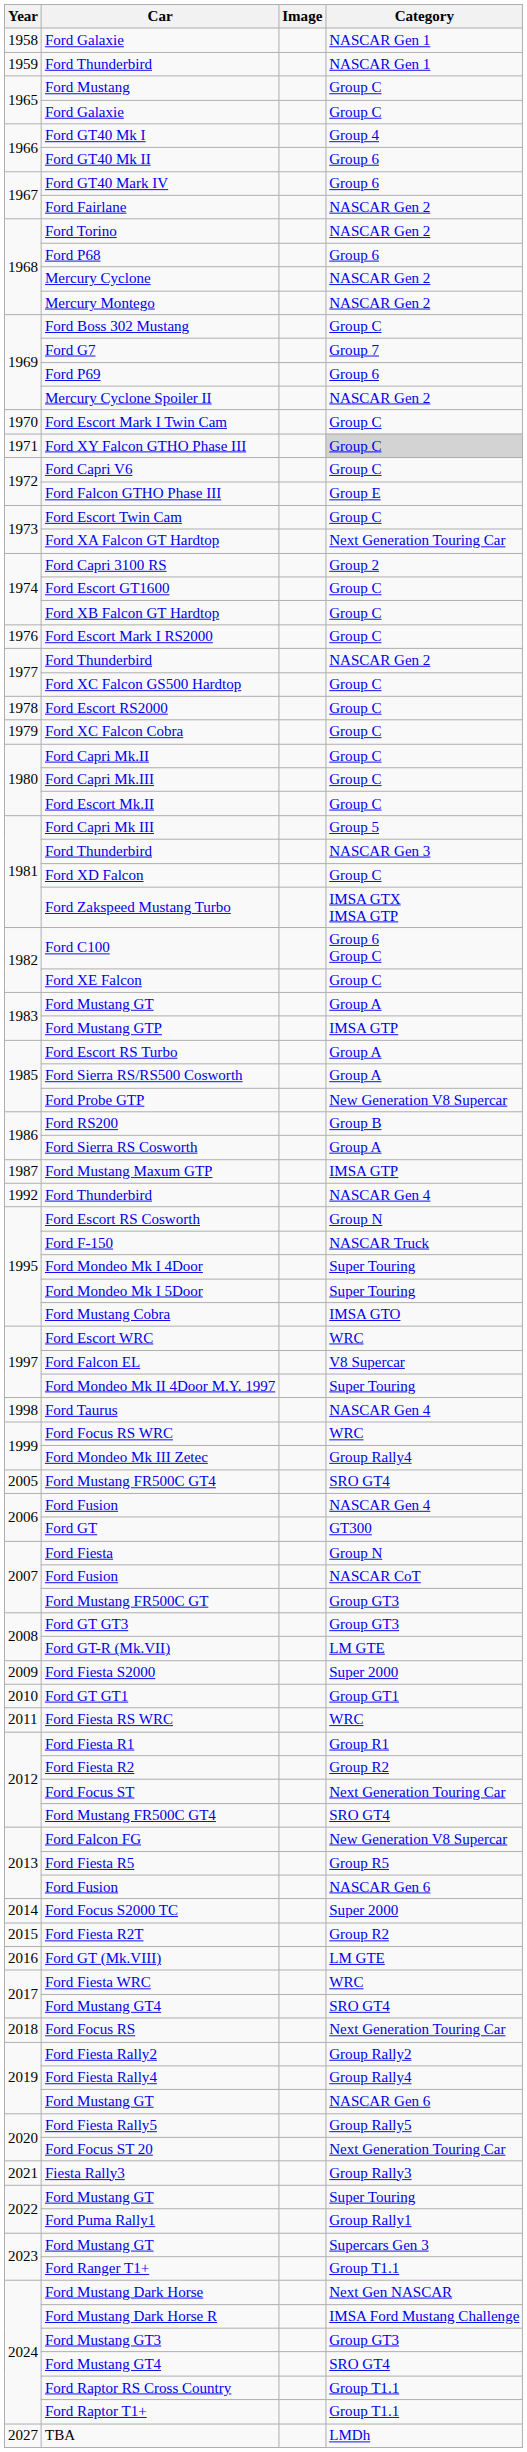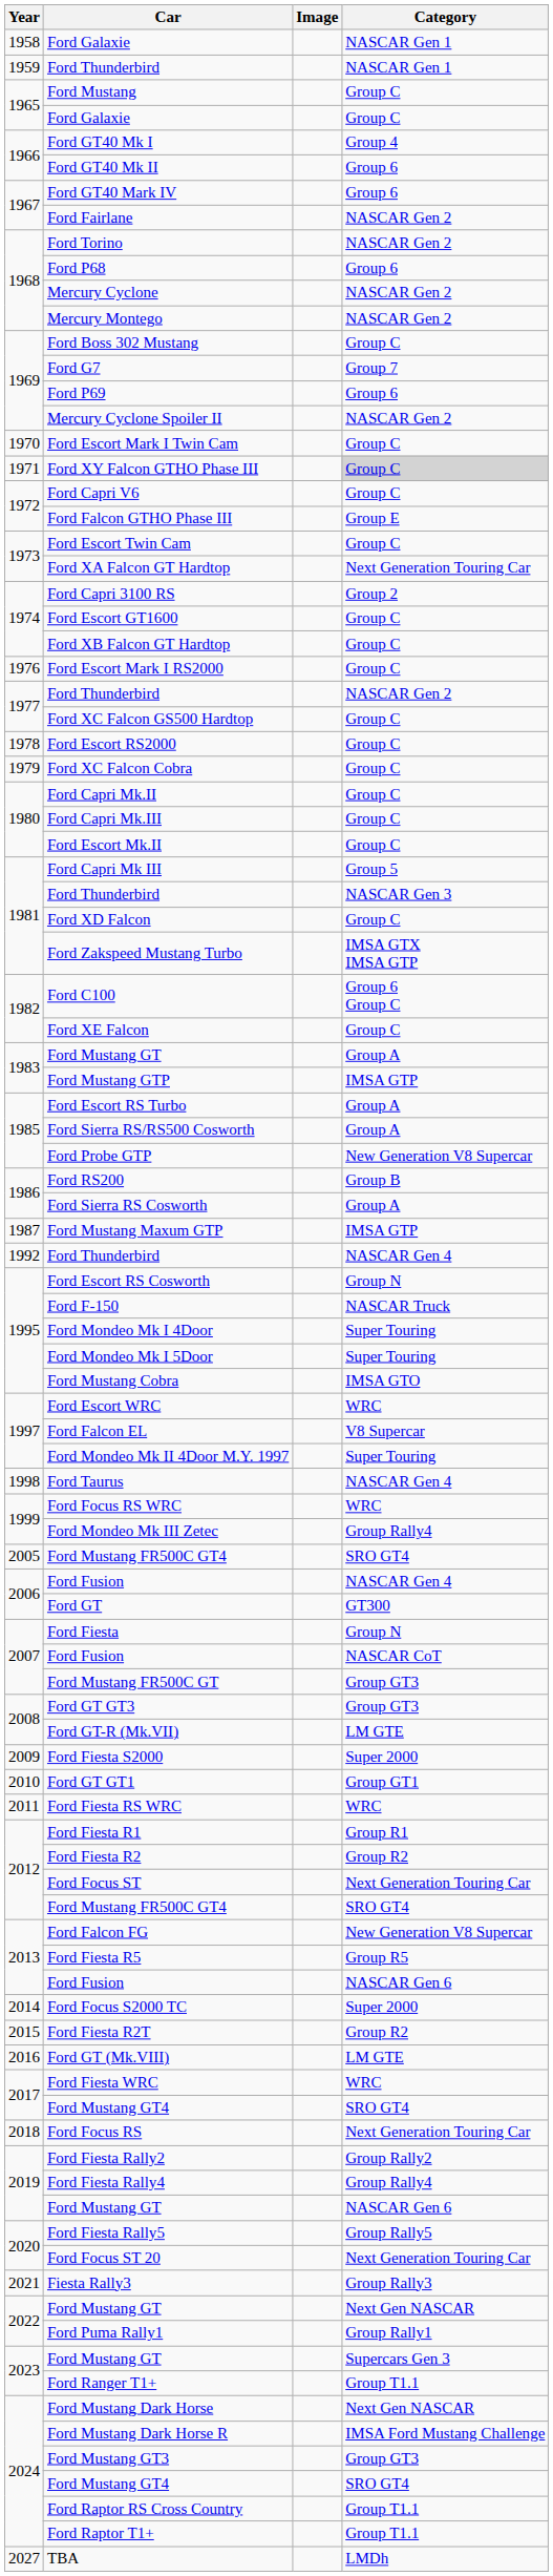 <table class="wikitable">
 <tr>
 <th>Year</th>
 <th>Car</th>
 <th>Image</th>
 <th>Category</th>
 </tr>
 <tr>
 <td>1958</td>
 <td><a href='#'>Ford Galaxie</a></td>
 <td></td>
 <td><a href='#'>NASCAR Gen 1</a></td>
 </tr>
 <tr>
 <td>1959</td>
 <td><a href='#'>Ford Thunderbird</a></td>
 <td></td>
 <td><a href='#'>NASCAR Gen 1</a></td>
 </tr>
 <tr>
 <td rowspan="2">1965</td>
 <td><a href='#'>Ford Mustang</a></td>
 <td></td>
 <td><a href='#'>Group C</a></td>
 </tr>
 <tr>
 <td><a href='#'>Ford Galaxie</a></td>
 <td></td>
 <td><a href='#'>Group C</a></td>
 </tr>
 <tr>
 <td rowspan="2">1966</td>
 <td><a href='#'>Ford GT40 Mk I</a></td>
 <td></td>
 <td><a href='#'>Group 4</a></td>
 </tr>
 <tr>
 <td><a href='#'>Ford GT40 Mk II</a></td>
 <td></td>
 <td><a href='#'>Group 6</a></td>
 </tr>
 <tr>
 <td rowspan="2">1967</td>
 <td><a href='#'>Ford GT40 Mark IV</a></td>
 <td></td>
 <td><a href='#'>Group 6</a></td>
 </tr>
 <tr>
 <td><a href='#'>Ford Fairlane</a></td>
 <td></td>
 <td><a href='#'>NASCAR Gen 2</a></td>
 </tr>
 <tr>
 <td rowspan="4">1968</td>
 <td><a href='#'>Ford Torino</a></td>
 <td></td>
 <td><a href='#'>NASCAR Gen 2</a></td>
 </tr>
 <tr>
 <td><a href='#'>Ford P68</a></td>
 <td></td>
 <td><a href='#'>Group 6</a></td>
 </tr>
 <tr>
 <td><a href='#'>Mercury Cyclone</a></td>
 <td></td>
 <td><a href='#'>NASCAR Gen 2</a></td>
 </tr>
 <tr>
 <td><a href='#'>Mercury Montego</a></td>
 <td></td>
 <td><a href='#'>NASCAR Gen 2</a></td>
 </tr>
 <tr>
 <td rowspan="4">1969</td>
 <td><a href='#'>Ford Boss 302 Mustang</a></td>
 <td></td>
 <td><a href='#'>Group C</a></td>
 </tr>
 <tr>
 <td><a href='#'>Ford G7</a></td>
 <td></td>
 <td><a href='#'>Group 7</a></td>
 </tr>
 <tr>
 <td><a href='#'>Ford P69</a></td>
 <td></td>
 <td><a href='#'>Group 6</a></td>
 </tr>
 <tr>
 <td><a href='#'>Mercury Cyclone Spoiler II</a></td>
 <td></td>
 <td><a href='#'>NASCAR Gen 2</a></td>
 </tr>
 <tr>
 <td>1970</td>
 <td><a href='#'>Ford Escort Mark I Twin Cam</a></td>
 <td></td>
 <td><a href='#'>Group C</a></td>
 </tr>
 <tr>
 <td>1971</td>
 <td><a href='#'>Ford XY Falcon GTHO Phase III</a></td>
 <td></td>
 <td style="background: lightgrey;"><a href='#'>Group C</a></td>
 </tr>
 <tr>
 <td rowspan="2">1972</td>
 <td><a href='#'>Ford Capri V6</a></td>
 <td></td>
 <td><a href='#'>Group C</a></td>
 </tr>
 <tr>
 <td><a href='#'>Ford Falcon GTHO Phase III</a></td>
 <td></td>
 <td><a href='#'>Group E</a></td>
 </tr>
 <tr>
 <td rowspan="2">1973</td>
 <td><a href='#'>Ford Escort Twin Cam</a></td>
 <td></td>
 <td><a href='#'>Group C</a></td>
 </tr>
 <tr>
 <td><a href='#'>Ford XA Falcon GT Hardtop</a></td>
 <td></td>
 <td><a href='#'>Next Generation Touring Car</a></td>
 </tr>
 <tr>
 <td rowspan="3">1974</td>
 <td><a href='#'>Ford Capri 3100 RS</a></td>
 <td></td>
 <td><a href='#'>Group 2</a></td>
 </tr>
 <tr>
 <td><a href='#'>Ford Escort GT1600</a></td>
 <td></td>
 <td><a href='#'>Group C</a></td>
 </tr>
 <tr>
 <td><a href='#'>Ford XB Falcon GT Hardtop</a></td>
 <td></td>
 <td><a href='#'>Group C</a></td>
 </tr>
 <tr>
 <td>1976</td>
 <td><a href='#'>Ford Escort Mark I RS2000</a></td>
 <td></td>
 <td><a href='#'>Group C</a></td>
 </tr>
 <tr>
 <td rowspan="2">1977</td>
 <td><a href='#'>Ford Thunderbird</a></td>
 <td></td>
 <td><a href='#'>NASCAR Gen 2</a></td>
 </tr>
 <tr>
 <td><a href='#'>Ford XC Falcon GS500 Hardtop</a></td>
 <td></td>
 <td><a href='#'>Group C</a></td>
 </tr>
 <tr>
 <td>1978</td>
 <td><a href='#'>Ford Escort RS2000</a></td>
 <td></td>
 <td><a href='#'>Group C</a></td>
 </tr>
 <tr>
 <td>1979</td>
 <td><a href='#'>Ford XC Falcon Cobra</a></td>
 <td></td>
 <td><a href='#'>Group C</a></td>
 </tr>
 <tr>
 <td rowspan="3">1980</td>
 <td><a href='#'>Ford Capri Mk.II</a></td>
 <td></td>
 <td><a href='#'>Group C</a></td>
 </tr>
 <tr>
 <td><a href='#'>Ford Capri Mk.III</a></td>
 <td></td>
 <td><a href='#'>Group C</a></td>
 </tr>
 <tr>
 <td><a href='#'>Ford Escort Mk.II</a></td>
 <td></td>
 <td><a href='#'>Group C</a></td>
 </tr>
 <tr>
 <td rowspan="4">1981</td>
 <td><a href='#'>Ford Capri Mk III</a></td>
 <td></td>
 <td><a href='#'>Group 5</a></td>
 </tr>
 <tr>
 <td><a href='#'>Ford Thunderbird</a></td>
 <td></td>
 <td><a href='#'>NASCAR Gen 3</a></td>
 </tr>
 <tr>
 <td><a href='#'>Ford XD Falcon</a></td>
 <td></td>
 <td><a href='#'>Group C</a></td>
 </tr>
 <tr>
 <td><a href='#'>Ford Zakspeed Mustang Turbo</a></td>
 <td></td>
 <td><a href='#'>IMSA GTX</a><br><a href='#'>IMSA GTP</a></td>
 </tr>
 <tr>
 <td rowspan="2">1982</td>
 <td><a href='#'>Ford C100</a></td>
 <td></td>
 <td><a href='#'>Group 6</a><br><a href='#'>Group C</a></td>
 </tr>
 <tr>
 <td><a href='#'>Ford XE Falcon</a></td>
 <td></td>
 <td><a href='#'>Group C</a></td>
 </tr>
 <tr>
 <td rowspan="2">1983</td>
 <td><a href='#'>Ford Mustang GT</a></td>
 <td></td>
 <td><a href='#'>Group A</a></td>
 </tr>
 <tr>
 <td><a href='#'>Ford Mustang GTP</a></td>
 <td></td>
 <td><a href='#'>IMSA GTP</a></td>
 </tr>
 <tr>
 <td rowspan="3">1985</td>
 <td><a href='#'>Ford Escort RS Turbo</a></td>
 <td></td>
 <td><a href='#'>Group A</a></td>
 </tr>
 <tr>
 <td><a href='#'>Ford Sierra RS/RS500 Cosworth</a></td>
 <td></td>
 <td><a href='#'>Group A</a></td>
 </tr>
 <tr>
 <td><a href='#'>Ford Probe GTP</a></td>
 <td></td>
 <td><a href='#'>New Generation V8 Supercar</a></td>
 </tr>
 <tr>
 <td rowspan="2">1986</td>
 <td><a href='#'>Ford RS200</a></td>
 <td></td>
 <td><a href='#'>Group B</a></td>
 </tr>
 <tr>
 <td><a href='#'>Ford Sierra RS Cosworth</a></td>
 <td></td>
 <td><a href='#'>Group A</a></td>
 </tr>
 <tr>
 <td>1987</td>
 <td><a href='#'>Ford Mustang Maxum GTP</a></td>
 <td></td>
 <td><a href='#'>IMSA GTP</a></td>
 </tr>
 <tr>
 <td>1992</td>
 <td><a href='#'>Ford Thunderbird</a></td>
 <td></td>
 <td><a href='#'>NASCAR Gen 4</a></td>
 </tr>
 <tr>
 <td rowspan="5">1995</td>
 <td><a href='#'>Ford Escort RS Cosworth</a></td>
 <td></td>
 <td><a href='#'>Group N</a></td>
 </tr>
 <tr>
 <td><a href='#'>Ford F-150</a></td>
 <td></td>
 <td><a href='#'>NASCAR Truck</a></td>
 </tr>
 <tr>
 <td><a href='#'>Ford Mondeo Mk I 4Door</a></td>
 <td></td>
 <td><a href='#'>Super Touring</a></td>
 </tr>
 <tr>
 <td><a href='#'>Ford Mondeo Mk I 5Door</a></td>
 <td></td>
 <td><a href='#'>Super Touring</a></td>
 </tr>
 <tr>
 <td><a href='#'>Ford Mustang Cobra</a></td>
 <td></td>
 <td><a href='#'>IMSA GTO</a></td>
 </tr>
 <tr>
 <td rowspan="3">1997</td>
 <td><a href='#'>Ford Escort WRC</a></td>
 <td></td>
 <td><a href='#'>WRC</a></td>
 </tr>
 <tr>
 <td><a href='#'>Ford Falcon EL</a></td>
 <td></td>
 <td><a href='#'>V8 Supercar</a></td>
 </tr>
 <tr>
 <td><a href='#'>Ford Mondeo Mk II 4Door M.Y. 1997</a></td>
 <td></td>
 <td><a href='#'>Super Touring</a></td>
 </tr>
 <tr>
 <td>1998</td>
 <td><a href='#'>Ford Taurus</a></td>
 <td></td>
 <td><a href='#'>NASCAR Gen 4</a></td>
 </tr>
 <tr>
 <td rowspan="2">1999</td>
 <td><a href='#'>Ford Focus RS WRC</a></td>
 <td></td>
 <td><a href='#'>WRC</a></td>
 </tr>
 <tr>
 <td><a href='#'>Ford Mondeo Mk III Zetec</a></td>
 <td></td>
 <td><a href='#'>Group Rally4</a></td>
 </tr>
 <tr>
 <td>2005</td>
 <td><a href='#'>Ford Mustang FR500C GT4</a></td>
 <td></td>
 <td><a href='#'>SRO GT4</a></td>
 </tr>
 <tr>
 <td rowspan="2">2006</td>
 <td><a href='#'>Ford Fusion</a></td>
 <td></td>
 <td><a href='#'>NASCAR Gen 4</a></td>
 </tr>
 <tr>
 <td><a href='#'>Ford GT</a></td>
 <td></td>
 <td><a href='#'>GT300</a></td>
 </tr>
 <tr>
 <td rowspan="3">2007</td>
 <td><a href='#'>Ford Fiesta</a></td>
 <td></td>
 <td><a href='#'>Group N</a></td>
 </tr>
 <tr>
 <td><a href='#'>Ford Fusion</a></td>
 <td></td>
 <td><a href='#'>NASCAR CoT</a></td>
 </tr>
 <tr>
 <td><a href='#'>Ford Mustang FR500C GT</a></td>
 <td></td>
 <td><a href='#'>Group GT3</a></td>
 </tr>
 <tr>
 <td rowspan="2">2008</td>
 <td><a href='#'>Ford GT GT3</a></td>
 <td></td>
 <td><a href='#'>Group GT3</a></td>
 </tr>
 <tr>
 <td><a href='#'>Ford GT-R (Mk.VII)</a></td>
 <td></td>
 <td><a href='#'>LM GTE</a></td>
 </tr>
 <tr>
 <td>2009</td>
 <td><a href='#'>Ford Fiesta S2000</a></td>
 <td></td>
 <td><a href='#'>Super 2000</a></td>
 </tr>
 <tr>
 <td>2010</td>
 <td><a href='#'>Ford GT GT1</a></td>
 <td></td>
 <td><a href='#'>Group GT1</a></td>
 </tr>
 <tr>
 <td>2011</td>
 <td><a href='#'>Ford Fiesta RS WRC</a></td>
 <td></td>
 <td><a href='#'>WRC</a></td>
 </tr>
 <tr>
 <td rowspan="4">2012</td>
 <td><a href='#'>Ford Fiesta R1</a></td>
 <td></td>
 <td><a href='#'>Group R1</a></td>
 </tr>
 <tr>
 <td><a href='#'>Ford Fiesta R2</a></td>
 <td></td>
 <td><a href='#'>Group R2</a></td>
 </tr>
 <tr>
 <td><a href='#'>Ford Focus ST</a></td>
 <td></td>
 <td><a href='#'>Next Generation Touring Car</a></td>
 </tr>
 <tr>
 <td><a href='#'>Ford Mustang FR500C GT4</a></td>
 <td></td>
 <td><a href='#'>SRO GT4</a></td>
 </tr>
 <tr>
 <td rowspan="3">2013</td>
 <td><a href='#'>Ford Falcon FG</a></td>
 <td></td>
 <td><a href='#'>New Generation V8 Supercar</a></td>
 </tr>
 <tr>
 <td><a href='#'>Ford Fiesta R5</a></td>
 <td></td>
 <td><a href='#'>Group R5</a></td>
 </tr>
 <tr>
 <td><a href='#'>Ford Fusion</a></td>
 <td></td>
 <td><a href='#'>NASCAR Gen 6</a></td>
 </tr>
 <tr>
 <td>2014</td>
 <td><a href='#'>Ford Focus S2000 TC</a></td>
 <td></td>
 <td><a href='#'>Super 2000</a></td>
 </tr>
 <tr>
 <td>2015</td>
 <td><a href='#'>Ford Fiesta R2T</a></td>
 <td></td>
 <td><a href='#'>Group R2</a></td>
 </tr>
 <tr>
 <td>2016</td>
 <td><a href='#'>Ford GT (Mk.VIII)</a></td>
 <td></td>
 <td><a href='#'>LM GTE</a></td>
 </tr>
 <tr>
 <td rowspan="2">2017</td>
 <td><a href='#'>Ford Fiesta WRC</a></td>
 <td></td>
 <td><a href='#'>WRC</a></td>
 </tr>
 <tr>
 <td><a href='#'>Ford Mustang GT4</a></td>
 <td></td>
 <td><a href='#'>SRO GT4</a></td>
 </tr>
 <tr>
 <td>2018</td>
 <td><a href='#'>Ford Focus RS</a></td>
 <td></td>
 <td><a href='#'>Next Generation Touring Car</a></td>
 </tr>
 <tr>
 <td rowspan="3">2019</td>
 <td><a href='#'>Ford Fiesta Rally2</a></td>
 <td></td>
 <td><a href='#'>Group Rally2</a></td>
 </tr>
 <tr>
 <td><a href='#'>Ford Fiesta Rally4</a></td>
 <td></td>
 <td><a href='#'>Group Rally4</a></td>
 </tr>
 <tr>
 <td><a href='#'>Ford Mustang GT</a></td>
 <td></td>
 <td><a href='#'>NASCAR Gen 6</a></td>
 </tr>
 <tr>
 <td rowspan="2">2020</td>
 <td><a href='#'>Ford Fiesta Rally5</a></td>
 <td></td>
 <td><a href='#'>Group Rally5</a></td>
 </tr>
 <tr>
 <td><a href='#'>Ford Focus ST 20</a></td>
 <td></td>
 <td><a href='#'>Next Generation Touring Car</a></td>
 </tr>
 <tr>
 <td>2021</td>
 <td><a href='#'>Fiesta Rally3</a></td>
 <td></td>
 <td><a href='#'>Group Rally3</a></td>
 </tr>
 <tr>
 <td rowspan="2">2022</td>
 <td><a href='#'>Ford Mustang GT</a></td>
 <td></td>
-<td><a href='#'>Super Touring</a></td>
+<td><a href='#'>Next Gen NASCAR</a></td>
 </tr>
 <tr>
 <td><a href='#'>Ford Puma Rally1</a></td>
 <td></td>
 <td><a href='#'>Group Rally1</a></td>
 </tr>
 <tr>
 <td rowspan="2">2023</td>
 <td><a href='#'>Ford Mustang GT</a></td>
 <td></td>
 <td><a href='#'>Supercars Gen 3</a></td>
 </tr>
 <tr>
 <td><a href='#'>Ford Ranger T1+</a></td>
 <td></td>
 <td><a href='#'>Group T1.1</a></td>
 </tr>
 <tr>
 <td rowspan="6">2024</td>
 <td><a href='#'>Ford Mustang Dark Horse</a></td>
 <td></td>
 <td><a href='#'>Next Gen NASCAR</a></td>
 </tr>
 <tr>
 <td><a href='#'>Ford Mustang Dark Horse R</a></td>
 <td></td>
 <td><a href='#'>IMSA Ford Mustang Challenge</a></td>
 </tr>
 <tr>
 <td><a href='#'>Ford Mustang GT3</a></td>
 <td></td>
 <td><a href='#'>Group GT3</a></td>
 </tr>
 <tr>
 <td><a href='#'>Ford Mustang GT4</a></td>
 <td></td>
 <td><a href='#'>SRO GT4</a></td>
 </tr>
 <tr>
 <td><a href='#'>Ford Raptor RS Cross Country</a></td>
 <td></td>
 <td><a href='#'>Group T1.1</a></td>
 </tr>
 <tr>
 <td><a href='#'>Ford Raptor T1+</a></td>
 <td></td>
 <td><a href='#'>Group T1.1</a></td>
 </tr>
 <tr>
 <td>2027</td>
 <td>TBA</td>
 <td></td>
 <td><a href='#'>LMDh</a></td>
 </tr>
 </table>
